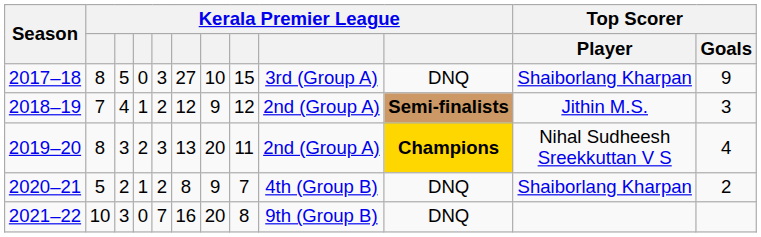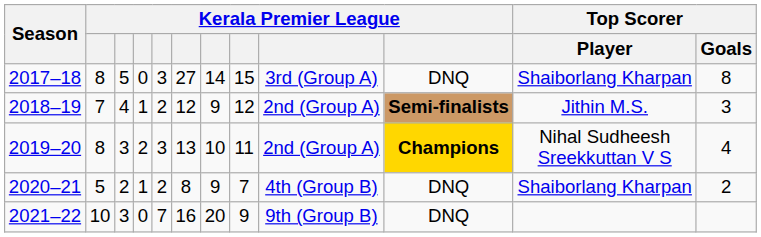 <table class="wikitable sortable" style="text-align: center">
 <tr>
 <th rowspan="2" scope="col">Season</th>
 <th colspan="9" class="unsortable"><a href='#'>Kerala Premier League</a></th>
 <th colspan="2" scope="col" class="unsortable">Top Scorer</th>
 </tr>
 <tr>
 <th></th>
 <th></th>
 <th></th>
 <th></th>
 <th></th>
 <th></th>
 <th></th>
 <th></th>
 <th></th>
 <th class="unsortable">Player</th>
 <th class="unsortable">Goals</th>
 </tr>
 <tr>
 <td><a href='#'>2017–18</a></td>
 <td>8</td>
 <td>5</td>
 <td>0</td>
 <td>3</td>
 <td>27</td>
-<td>10</td>
+<td>14</td>
 <td>15</td>
 <td><a href='#'>3rd (Group A)</a></td>
 <td>DNQ</td>
 <td> <a href='#'>Shaiborlang Kharpan</a></td>
-<td>9</td>
+<td>8</td>
 </tr>
 <tr>
 <td><a href='#'>2018–19</a></td>
 <td>7</td>
 <td>4</td>
 <td>1</td>
 <td>2</td>
 <td>12</td>
 <td>9</td>
 <td>12</td>
 <td><a href='#'>2nd (Group A)</a></td>
 <td align=center bgcolor=#cc9966><strong>Semi-finalists</strong></td>
 <td> <a href='#'>Jithin M.S.</a></td>
 <td>3</td>
 </tr>
 <tr>
 <td><a href='#'>2019–20</a></td>
 <td>8</td>
 <td>3</td>
 <td>2</td>
 <td>3</td>
 <td>13</td>
-<td>20</td>
+<td>10</td>
 <td>11</td>
 <td><a href='#'>2nd (Group A)</a></td>
 <td align=center bgcolor=gold><strong>Champions</strong></td>
 <td> Nihal Sudheesh <br> <a href='#'>Sreekkuttan V S</a></td>
 <td>4</td>
 </tr>
 <tr>
 <td><a href='#'>2020–21</a></td>
 <td>5</td>
 <td>2</td>
 <td>1</td>
 <td>2</td>
 <td>8</td>
 <td>9</td>
 <td>7</td>
 <td><a href='#'>4th (Group B)</a></td>
 <td>DNQ</td>
 <td> <a href='#'>Shaiborlang Kharpan</a></td>
 <td>2</td>
 </tr>
 <tr>
 <td><a href='#'>2021–22</a></td>
 <td>10</td>
 <td>3</td>
 <td>0</td>
 <td>7</td>
 <td>16</td>
 <td>20</td>
-<td>8</td>
+<td>9</td>
 <td><a href='#'>9th (Group B)</a></td>
 <td>DNQ</td>
 <td></td>
 <td></td>
 </tr>
 </table>
